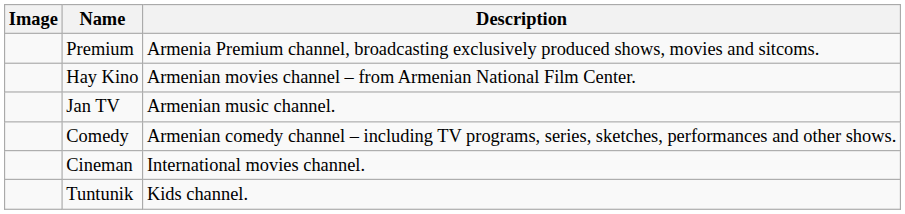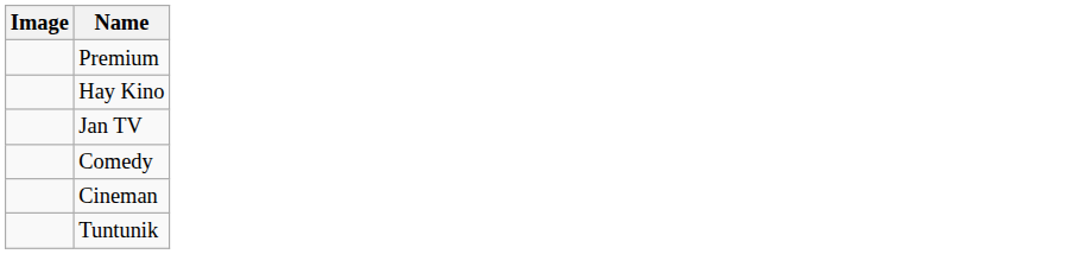 <table class="wikitable">
 <tr>
 <th>Image</th>
 <th>Name</th>
-<th>Description</th>
 </tr>
 <tr>
 <td></td>
 <td>Premium</td>
-<td>Armenia Premium channel, broadcasting exclusively produced shows, movies and sitcoms.</td>
 </tr>
 <tr>
 <td></td>
 <td>Hay Kino</td>
-<td>Armenian movies channel – from Armenian National Film Center.</td>
 </tr>
 <tr>
 <td></td>
 <td>Jan TV</td>
-<td>Armenian music channel.</td>
 </tr>
 <tr>
 <td></td>
 <td>Comedy</td>
-<td>Armenian comedy channel – including TV programs, series, sketches, performances and other shows.</td>
 </tr>
 <tr>
 <td></td>
 <td>Cineman</td>
-<td>International movies channel.</td>
 </tr>
 <tr>
 <td></td>
 <td>Tuntunik</td>
-<td>Kids channel.</td>
 </tr>
 </table>
